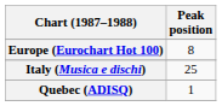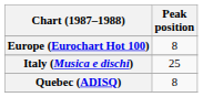 <table class="wikitable sortable plainrowheaders" style="text-align:center">
 <tr>
 <th>Chart (1987–1988)</th>
 <th>Peak<br>position</th>
 </tr>
 <tr>
 </tr>
 <tr>
 <th scope="row">Europe (<a href='#'>Eurochart Hot 100</a>)</th>
 <td>8</td>
 </tr>
 <tr>
 </tr>
 <tr>
 </tr>
 <tr>
 <th scope="row">Italy (<em><a href='#'>Musica e dischi</a></em>)</th>
 <td>25</td>
 </tr>
 <tr>
 </tr>
 <tr>
 </tr>
 <tr>
 </tr>
 <tr>
 <th scope="row">Quebec (<a href='#'>ADISQ</a>)</th>
-<td align="center">1</td>
+<td align="center">8</td>
 </tr>
 <tr>
 </tr>
 <tr>
 </tr>
 <tr>
 </tr>
 </table>
